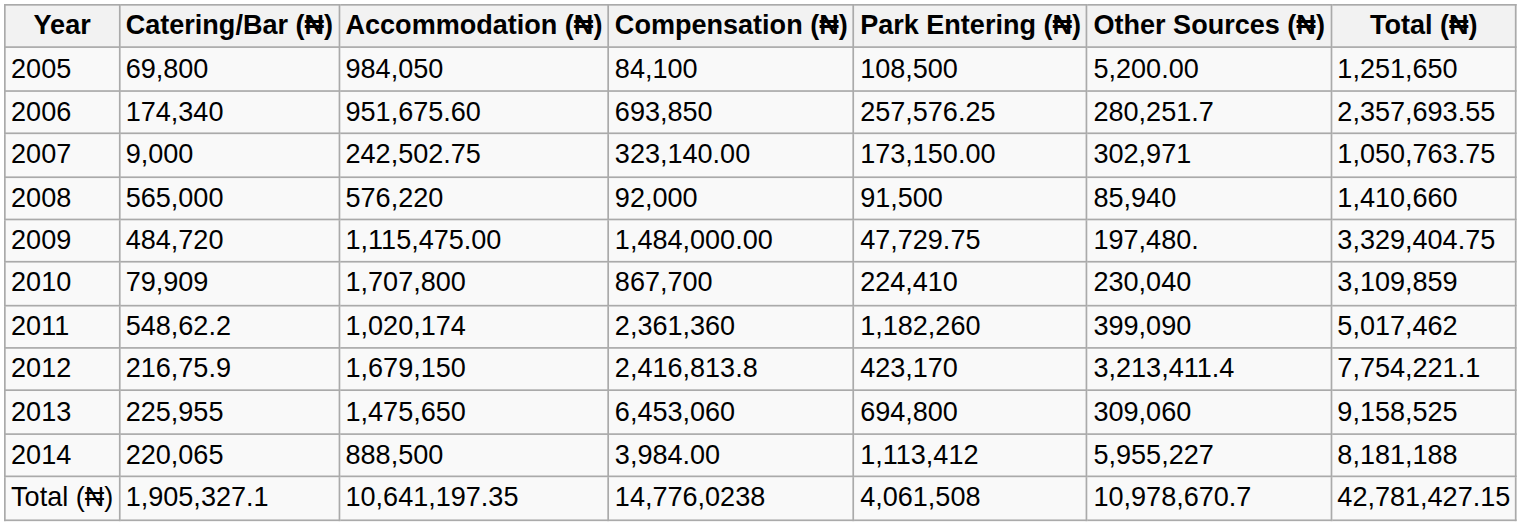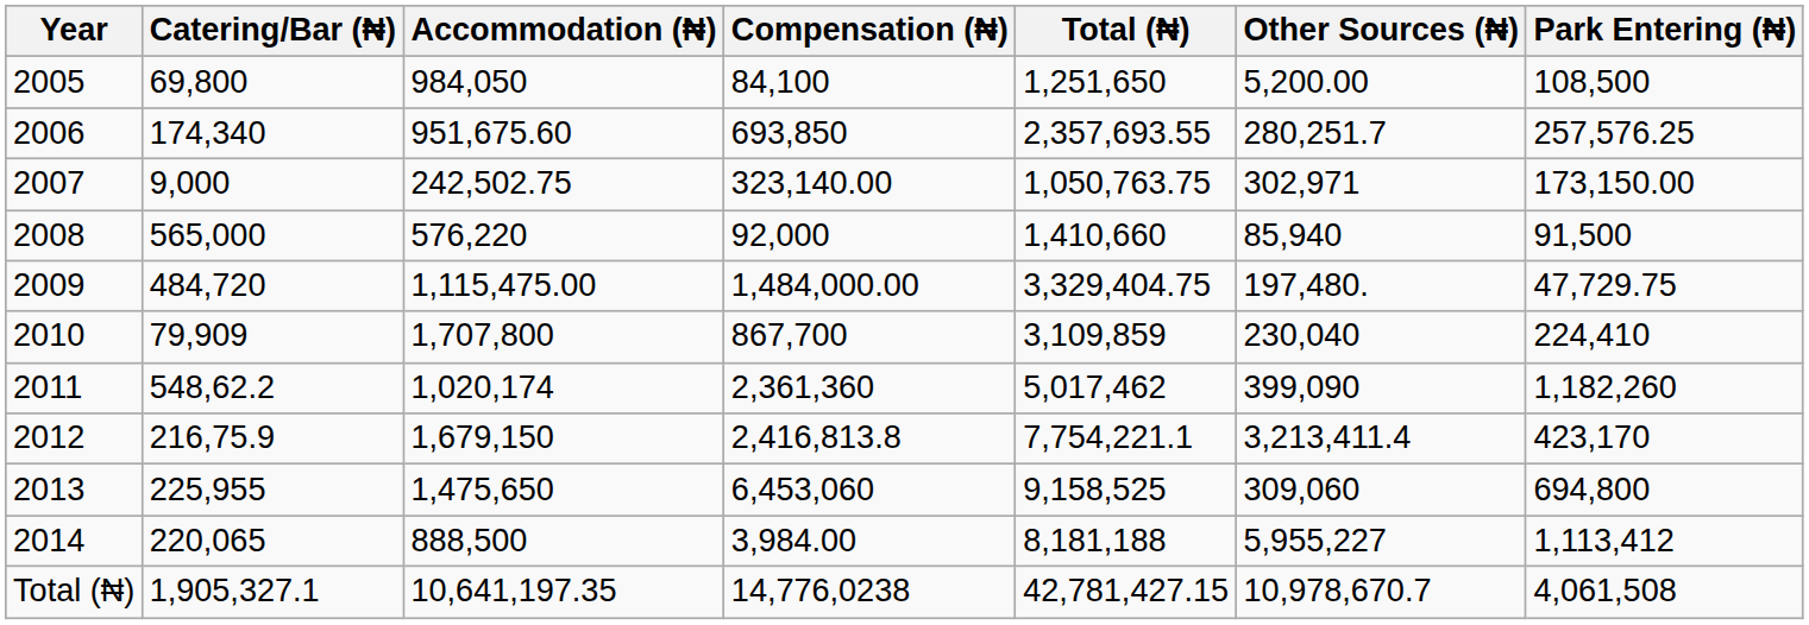 <table class="wikitable">
 <tr>
 <th>Year</th>
 <th>Catering/Bar (₦)</th>
 <th>Accommodation (₦)</th>
 <th>Compensation (₦)</th>
+<th>Total (₦)</th>
+<th>Other Sources (₦)</th>
 <th>Park Entering (₦)</th>
-<th>Other Sources (₦)</th>
-<th>Total (₦)</th>
 </tr>
 <tr>
 <td>2005</td>
 <td>69,800</td>
 <td>984,050</td>
 <td>84,100</td>
+<td>1,251,650</td>
+<td>5,200.00</td>
 <td>108,500</td>
-<td>5,200.00</td>
-<td>1,251,650</td>
 </tr>
 <tr>
 <td>2006</td>
 <td>174,340</td>
 <td>951,675.60</td>
 <td>693,850</td>
+<td>2,357,693.55</td>
+<td>280,251.7</td>
 <td>257,576.25</td>
-<td>280,251.7</td>
-<td>2,357,693.55</td>
 </tr>
 <tr>
 <td>2007</td>
 <td>9,000</td>
 <td>242,502.75</td>
 <td>323,140.00</td>
+<td>1,050,763.75</td>
+<td>302,971</td>
 <td>173,150.00</td>
-<td>302,971</td>
-<td>1,050,763.75</td>
 </tr>
 <tr>
 <td>2008</td>
 <td>565,000</td>
 <td>576,220</td>
 <td>92,000</td>
+<td>1,410,660</td>
+<td>85,940</td>
 <td>91,500</td>
-<td>85,940</td>
-<td>1,410,660</td>
 </tr>
 <tr>
 <td>2009</td>
 <td>484,720</td>
 <td>1,115,475.00</td>
 <td>1,484,000.00</td>
+<td>3,329,404.75</td>
+<td>197,480.</td>
 <td>47,729.75</td>
-<td>197,480.</td>
-<td>3,329,404.75</td>
 </tr>
 <tr>
 <td>2010</td>
 <td>79,909</td>
 <td>1,707,800</td>
 <td>867,700</td>
+<td>3,109,859</td>
+<td>230,040</td>
 <td>224,410</td>
-<td>230,040</td>
-<td>3,109,859</td>
 </tr>
 <tr>
 <td>2011</td>
 <td>548,62.2</td>
 <td>1,020,174</td>
 <td>2,361,360</td>
+<td>5,017,462</td>
+<td>399,090</td>
 <td>1,182,260</td>
-<td>399,090</td>
-<td>5,017,462</td>
 </tr>
 <tr>
 <td>2012</td>
 <td>216,75.9</td>
 <td>1,679,150</td>
 <td>2,416,813.8</td>
+<td>7,754,221.1</td>
+<td>3,213,411.4</td>
 <td>423,170</td>
-<td>3,213,411.4</td>
-<td>7,754,221.1</td>
 </tr>
 <tr>
 <td>2013</td>
 <td>225,955</td>
 <td>1,475,650</td>
 <td>6,453,060</td>
+<td>9,158,525</td>
+<td>309,060</td>
 <td>694,800</td>
-<td>309,060</td>
-<td>9,158,525</td>
 </tr>
 <tr>
 <td>2014</td>
 <td>220,065</td>
 <td>888,500</td>
 <td>3,984.00</td>
+<td>8,181,188</td>
+<td>5,955,227</td>
 <td>1,113,412</td>
-<td>5,955,227</td>
-<td>8,181,188</td>
 </tr>
 <tr>
 <td>Total (₦)</td>
 <td>1,905,327.1</td>
 <td>10,641,197.35</td>
 <td>14,776,0238</td>
+<td>42,781,427.15</td>
+<td>10,978,670.7</td>
 <td>4,061,508</td>
-<td>10,978,670.7</td>
-<td>42,781,427.15</td>
 </tr>
 </table>
